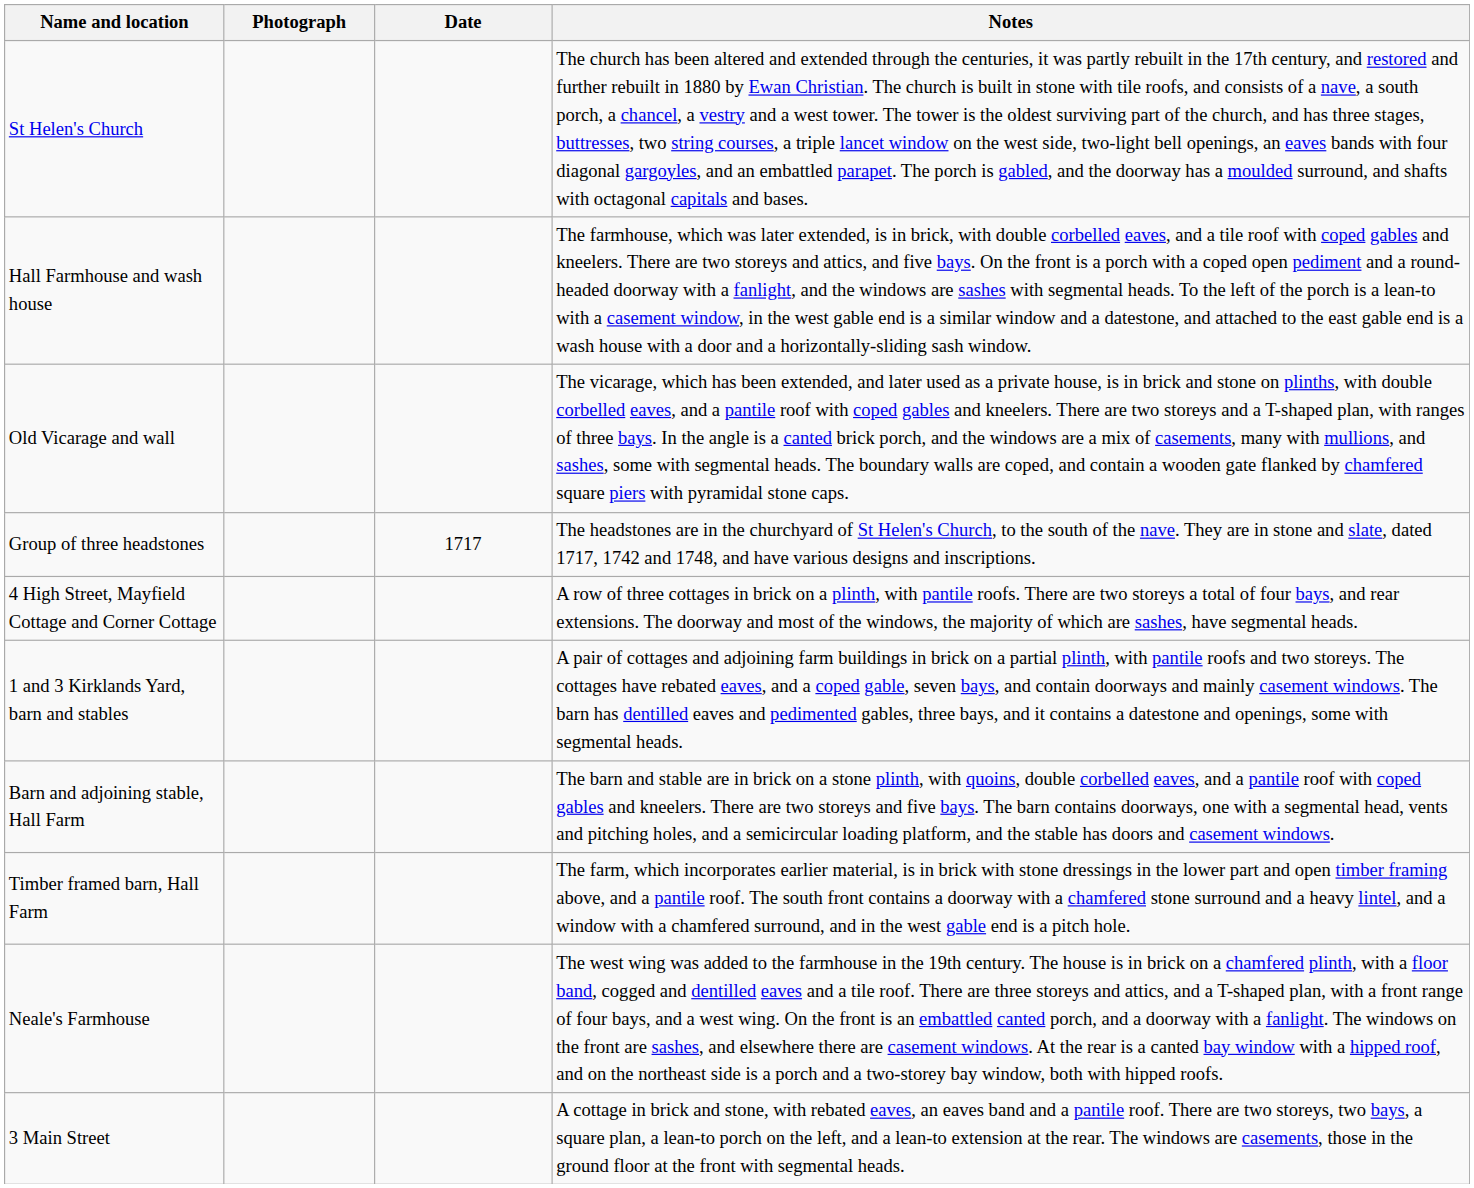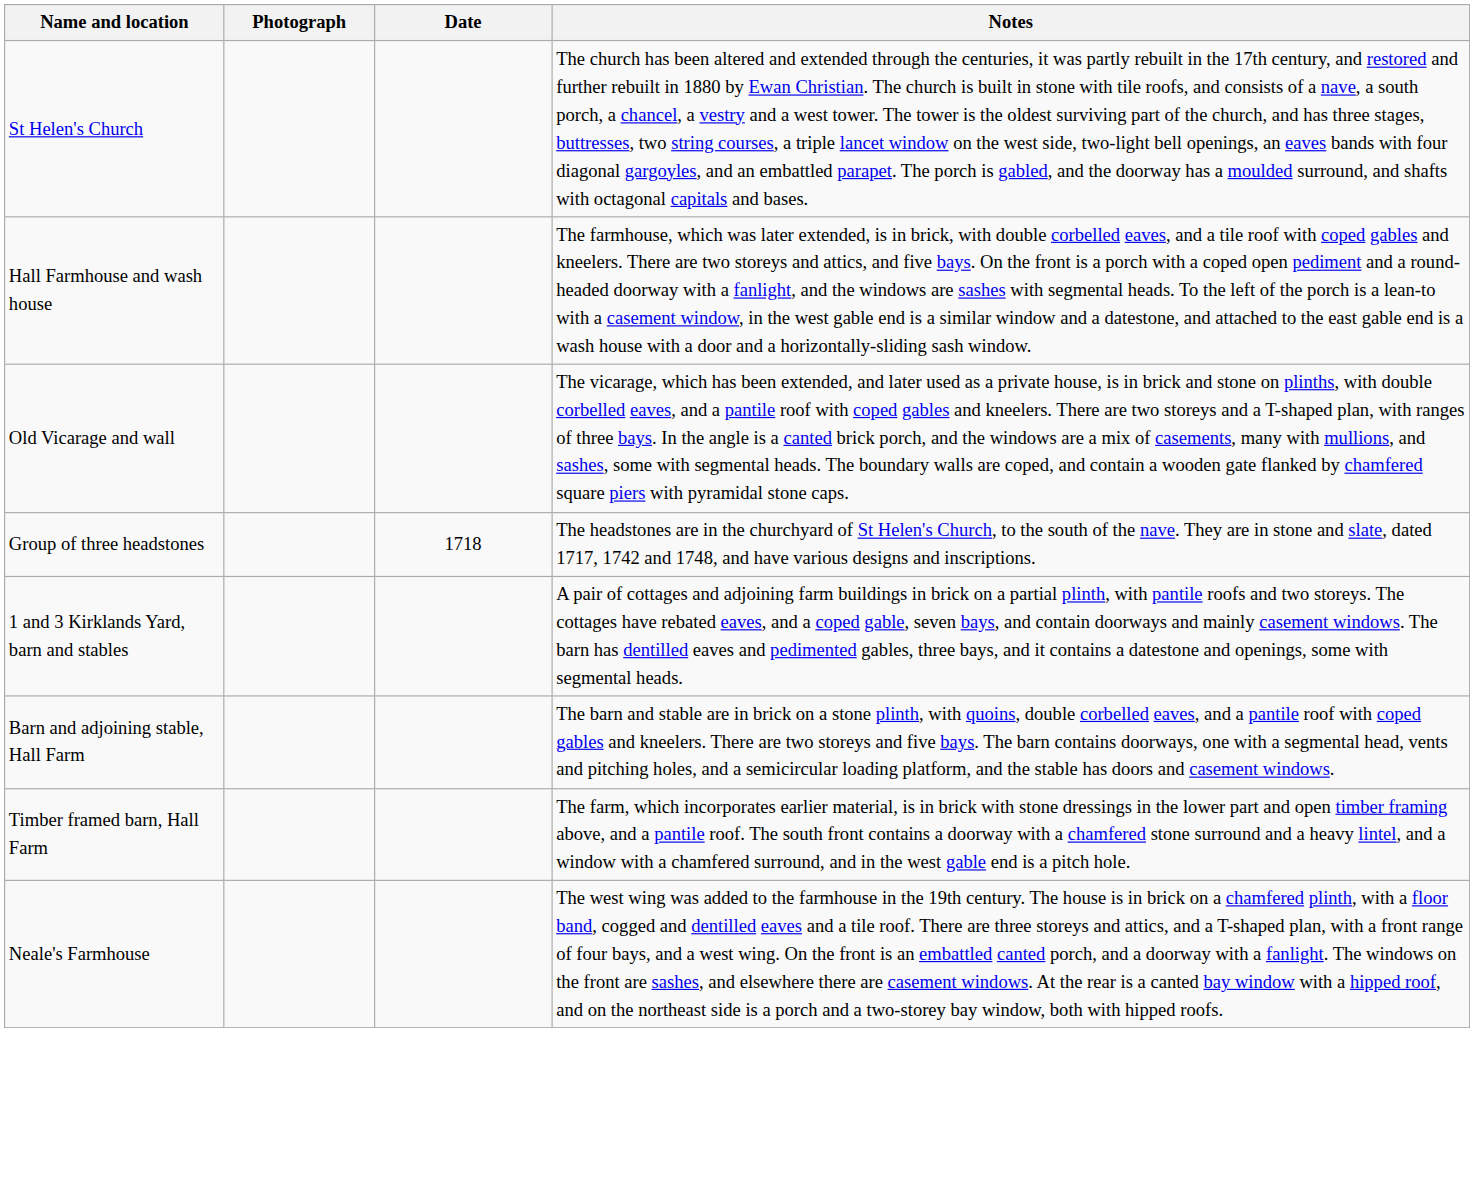 <table class="wikitable sortable plainrowheaders" style="width:100%; border:0px; text-align:left; line-height:150%">
 <tr>
 <th scope="col"  style="width:150px">Name and location</th>
 <th scope="col"  style="width:100px" class="unsortable">Photograph</th>
 <th scope="col"  style="width:120px">Date</th>
 <th scope="col"  style="width:650px" class="unsortable">Notes</th>
 </tr>
 <tr>
 <td><a href='#'>St Helen's Church</a><br><small></small></td>
 <td></td>
 <td align="center"></td>
 <td>The church has been altered and extended through the centuries, it was partly rebuilt in the 17th century, and <a href='#'>restored</a> and further rebuilt in 1880 by <a href='#'>Ewan Christian</a>.  The church is built in stone with tile roofs, and consists of a <a href='#'>nave</a>, a south porch, a <a href='#'>chancel</a>, a <a href='#'>vestry</a> and a west tower.  The tower is the oldest surviving part of the church, and has three stages, <a href='#'>buttresses</a>, two <a href='#'>string courses</a>, a triple <a href='#'>lancet window</a> on the west side, two-light bell openings, an <a href='#'>eaves</a> bands with four diagonal <a href='#'>gargoyles</a>, and an embattled <a href='#'>parapet</a>.  The porch is <a href='#'>gabled</a>, and the doorway has a <a href='#'>moulded</a> surround, and shafts with octagonal <a href='#'>capitals</a> and bases.</td>
 </tr>
 <tr>
 <td>Hall Farmhouse and wash house<br><small></small></td>
 <td></td>
 <td align="center"></td>
 <td>The farmhouse, which was later extended, is in brick, with double <a href='#'>corbelled</a> <a href='#'>eaves</a>, and a tile roof with <a href='#'>coped</a> <a href='#'>gables</a> and kneelers.  There are two storeys and attics, and five <a href='#'>bays</a>.  On the front is a porch with a coped open <a href='#'>pediment</a> and a round-headed doorway with a <a href='#'>fanlight</a>, and the windows are <a href='#'>sashes</a> with segmental heads.  To the left of the porch is a lean-to with a <a href='#'>casement window</a>, in the west gable end is a similar window and a datestone, and attached to the east gable end is a wash house with a door and a horizontally-sliding sash window.</td>
 </tr>
 <tr>
 <td>Old Vicarage and wall<br><small></small></td>
 <td></td>
 <td align="center"></td>
 <td>The vicarage, which has been extended, and later used as a private house, is in brick and stone on <a href='#'>plinths</a>, with double <a href='#'>corbelled</a> <a href='#'>eaves</a>, and a <a href='#'>pantile</a> roof with <a href='#'>coped</a> <a href='#'>gables</a> and kneelers.  There are two storeys and a T-shaped plan, with ranges of three <a href='#'>bays</a>.  In the angle is a <a href='#'>canted</a> brick porch, and the windows are a mix of <a href='#'>casements</a>, many with <a href='#'>mullions</a>, and <a href='#'>sashes</a>, some with segmental heads.  The boundary walls are coped, and contain a wooden gate flanked by <a href='#'>chamfered</a> square <a href='#'>piers</a> with pyramidal stone caps.</td>
 </tr>
 <tr>
 <td>Group of three headstones<br><small></small></td>
 <td></td>
-<td align="center">1717</td>
+<td align="center">1718</td>
 <td>The headstones are in the churchyard of <a href='#'>St Helen's Church</a>, to the south of the <a href='#'>nave</a>.  They are in stone and <a href='#'>slate</a>, dated 1717, 1742 and 1748, and have various designs and inscriptions.</td>
-</tr>
-<tr>
-<td>4 High Street, Mayfield Cottage and Corner Cottage<br><small></small></td>
-<td></td>
-<td align="center"></td>
-<td>A row of three cottages in brick on a <a href='#'>plinth</a>, with <a href='#'>pantile</a> roofs.  There are two storeys a total of four <a href='#'>bays</a>, and rear extensions.  The doorway and most of the windows, the majority of which are <a href='#'>sashes</a>, have segmental heads.</td>
 </tr>
 <tr>
 <td>1 and 3 Kirklands Yard, barn and stables<br><small></small></td>
 <td></td>
 <td align="center"></td>
 <td>A pair of cottages and adjoining farm buildings in brick on a partial <a href='#'>plinth</a>, with <a href='#'>pantile</a> roofs and two storeys.  The cottages have rebated <a href='#'>eaves</a>, and a <a href='#'>coped</a> <a href='#'>gable</a>, seven <a href='#'>bays</a>, and contain doorways and mainly <a href='#'>casement windows</a>.  The barn has <a href='#'>dentilled</a> eaves and <a href='#'>pedimented</a> gables, three bays, and it contains a datestone and openings, some with segmental heads.</td>
 </tr>
 <tr>
 <td>Barn and adjoining stable, Hall Farm<br><small></small></td>
 <td></td>
 <td align="center"></td>
 <td>The barn and stable are in brick on a stone <a href='#'>plinth</a>, with <a href='#'>quoins</a>, double <a href='#'>corbelled</a> <a href='#'>eaves</a>, and a <a href='#'>pantile</a> roof with <a href='#'>coped</a> <a href='#'>gables</a> and kneelers.  There are two storeys and five <a href='#'>bays</a>.  The barn contains doorways, one with a segmental head, vents and pitching holes, and a semicircular loading platform, and the stable has doors and <a href='#'>casement windows</a>.</td>
 </tr>
 <tr>
 <td>Timber framed barn, Hall Farm<br><small></small></td>
 <td></td>
 <td align="center"></td>
 <td>The farm, which incorporates earlier material, is in brick with stone dressings in the lower part and open <a href='#'>timber framing</a> above, and a <a href='#'>pantile</a> roof.  The south front contains a doorway with a <a href='#'>chamfered</a> stone surround and a heavy <a href='#'>lintel</a>, and a window with a chamfered surround, and in the west <a href='#'>gable</a> end is a pitch hole.</td>
 </tr>
 <tr>
 <td>Neale's Farmhouse<br><small></small></td>
 <td></td>
 <td align="center"></td>
 <td>The west wing was added to the farmhouse in the 19th century.  The house is in brick on a <a href='#'>chamfered</a> <a href='#'>plinth</a>, with a <a href='#'>floor band</a>, cogged and <a href='#'>dentilled</a> <a href='#'>eaves</a> and a tile roof.  There are three storeys and attics, and a T-shaped plan, with a front range of four bays, and a west wing.  On the front is an <a href='#'>embattled</a> <a href='#'>canted</a> porch, and a doorway with a <a href='#'>fanlight</a>.  The windows on the front are <a href='#'>sashes</a>, and elsewhere there are <a href='#'>casement windows</a>.  At the rear is a canted <a href='#'>bay window</a> with a <a href='#'>hipped roof</a>, and on the northeast side is a porch and a two-storey bay window, both with hipped roofs.</td>
 </tr>
 <tr>
-<td>3 Main Street<br><small></small></td>
-<td></td>
-<td align="center"></td>
-<td>A cottage in brick and stone, with rebated <a href='#'>eaves</a>, an eaves band and a <a href='#'>pantile</a> roof.  There are two storeys, two <a href='#'>bays</a>, a square plan, a lean-to porch on the left, and a lean-to extension at the rear. The windows are <a href='#'>casements</a>, those in the ground floor at the front with segmental heads.</td>
-</tr>
-<tr>
 </tr>
 </table>
